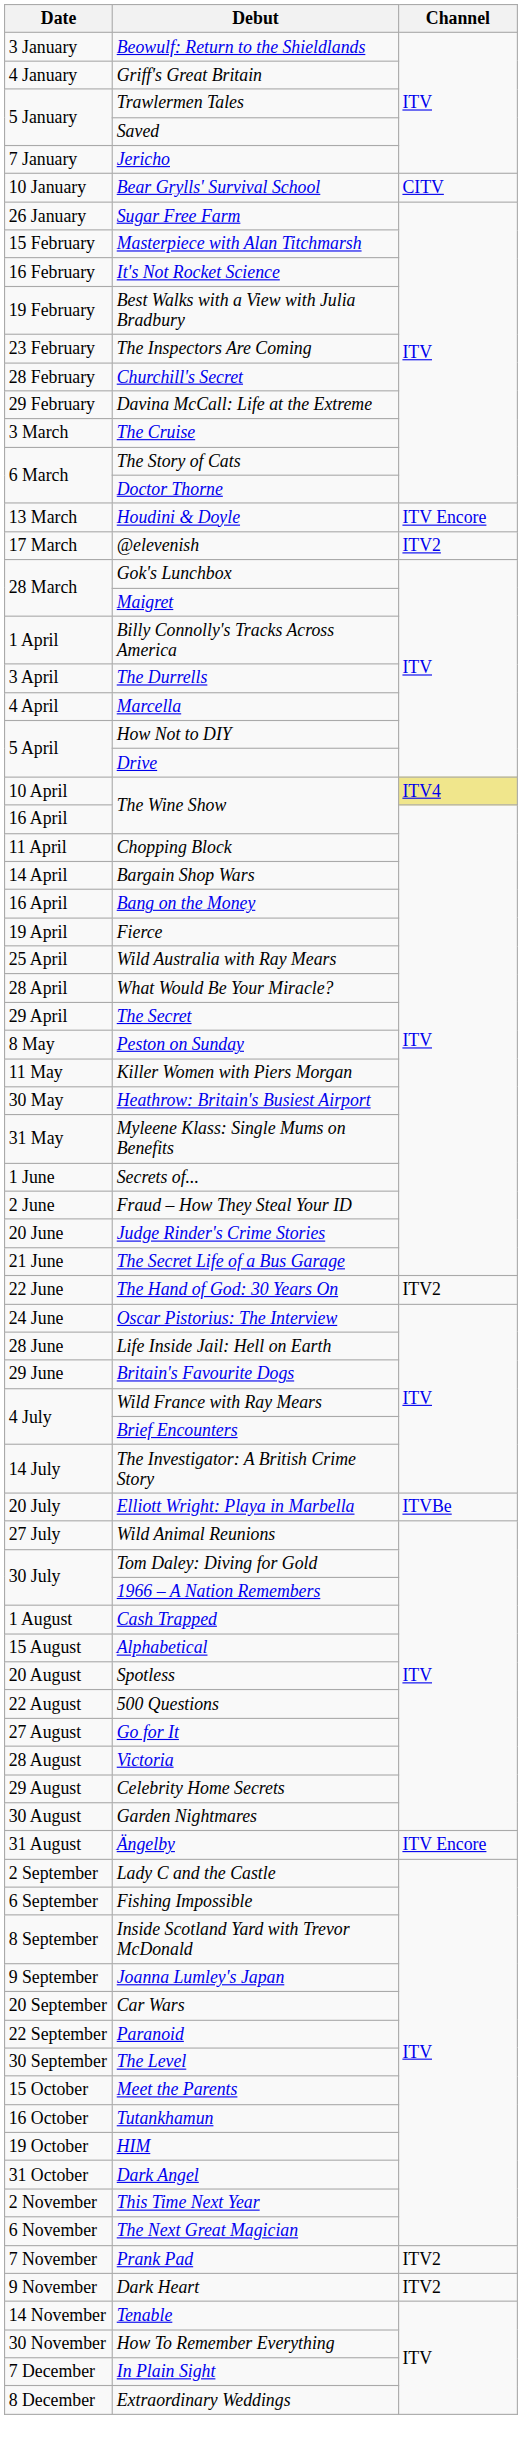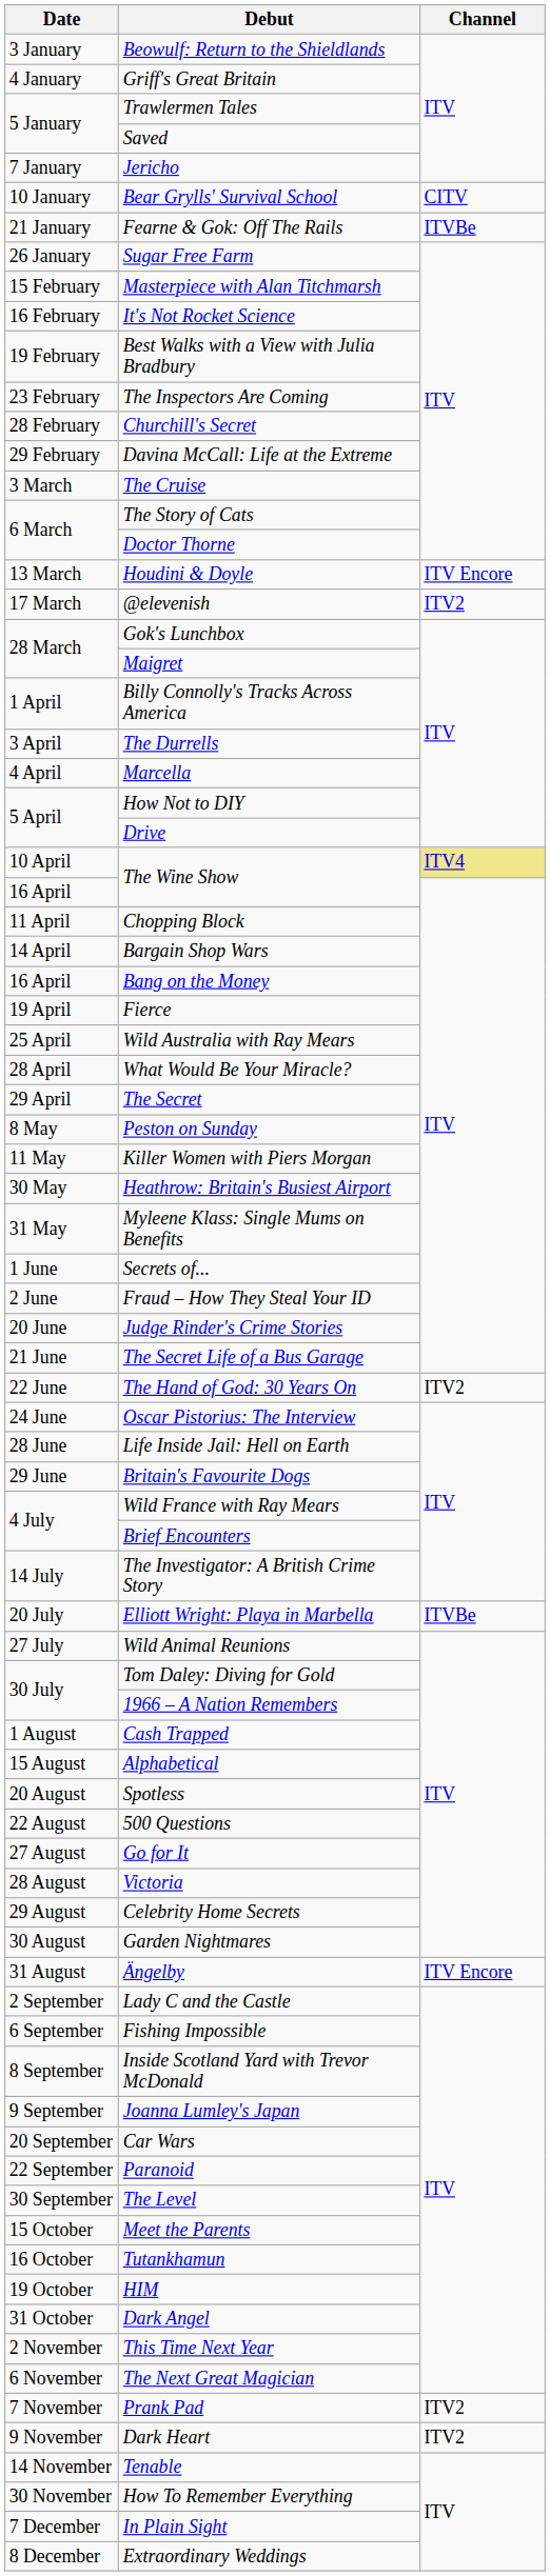 <table class="wikitable">
 <tr>
 <th width=90>Date</th>
 <th width=250>Debut</th>
 <th width=100>Channel</th>
 </tr>
 <tr>
 <td>3 January</td>
 <td><em><a href='#'>Beowulf: Return to the Shieldlands</a></em></td>
 <td rowspan=5><a href='#'>ITV</a></td>
 </tr>
 <tr>
 <td>4 January</td>
 <td><em>Griff's Great Britain</em></td>
 </tr>
 <tr>
 <td rowspan=2>5 January</td>
 <td><em>Trawlermen Tales</em></td>
 </tr>
 <tr>
 <td><em>Saved</em></td>
 </tr>
 <tr>
 <td>7 January</td>
 <td><em><a href='#'>Jericho</a></em></td>
 </tr>
 <tr>
 <td>10 January</td>
 <td><em><a href='#'>Bear Grylls' Survival School</a></em></td>
 <td><a href='#'>CITV</a></td>
+</tr>
+<tr>
+<td>21 January</td>
+<td><em>Fearne & Gok: Off The Rails</em></td>
+<td><a href='#'>ITVBe</a></td>
 </tr>
 <tr>
 <td>26 January</td>
 <td><em><a href='#'>Sugar Free Farm</a></em></td>
 <td rowspan=10><a href='#'>ITV</a></td>
 </tr>
 <tr>
 <td>15 February</td>
 <td><em><a href='#'>Masterpiece with Alan Titchmarsh</a></em></td>
 </tr>
 <tr>
 <td>16 February</td>
 <td><em><a href='#'>It's Not Rocket Science</a></em></td>
 </tr>
 <tr>
 <td>19 February</td>
 <td><em>Best Walks with a View with Julia Bradbury</em></td>
 </tr>
 <tr>
 <td>23 February</td>
 <td><em>The Inspectors Are Coming</em></td>
 </tr>
 <tr>
 <td>28 February</td>
 <td><em><a href='#'>Churchill's Secret</a></em></td>
 </tr>
 <tr>
 <td>29 February</td>
 <td><em>Davina McCall: Life at the Extreme</em></td>
 </tr>
 <tr>
 <td>3 March</td>
 <td><em><a href='#'>The Cruise</a></em></td>
 </tr>
 <tr>
 <td rowspan=2>6 March</td>
 <td><em>The Story of Cats</em></td>
 </tr>
 <tr>
 <td><em><a href='#'>Doctor Thorne</a></em></td>
 </tr>
 <tr>
 <td>13 March</td>
 <td><em><a href='#'>Houdini & Doyle</a></em></td>
 <td><a href='#'>ITV Encore</a></td>
 </tr>
 <tr>
 <td>17 March</td>
 <td><em>@elevenish</em></td>
 <td><a href='#'>ITV2</a></td>
 </tr>
 <tr>
 <td rowspan=2>28 March</td>
 <td><em>Gok's Lunchbox</em></td>
 <td rowspan=7><a href='#'>ITV</a></td>
 </tr>
 <tr>
 <td><em><a href='#'>Maigret</a></em></td>
 </tr>
 <tr>
 <td>1 April</td>
 <td><em>Billy Connolly's Tracks Across America</em></td>
 </tr>
 <tr>
 <td>3 April</td>
 <td><em><a href='#'>The Durrells</a></em></td>
 </tr>
 <tr>
 <td>4 April</td>
 <td><em><a href='#'>Marcella</a></em></td>
 </tr>
 <tr>
 <td rowspan=2>5 April</td>
 <td><em>How Not to DIY</em></td>
 </tr>
 <tr>
 <td><em><a href='#'>Drive</a></em></td>
 </tr>
 <tr>
 <td>10 April</td>
 <td rowspan=2><em>The Wine Show</em></td>
 <td style="background: khaki;"><a href='#'>ITV4</a></td>
 </tr>
 <tr>
 <td>16 April</td>
 <td rowspan=16><a href='#'>ITV</a></td>
 </tr>
 <tr>
 <td>11 April</td>
 <td><em>Chopping Block</em></td>
 </tr>
 <tr>
 <td>14 April</td>
 <td><em>Bargain Shop Wars</em></td>
 </tr>
 <tr>
 <td>16 April</td>
 <td><em><a href='#'>Bang on the Money</a></em></td>
 </tr>
 <tr>
 <td>19 April</td>
 <td><em>Fierce</em></td>
 </tr>
 <tr>
 <td>25 April</td>
 <td><em>Wild Australia with Ray Mears</em></td>
 </tr>
 <tr>
 <td>28 April</td>
 <td><em>What Would Be Your Miracle?</em></td>
 </tr>
 <tr>
 <td>29 April</td>
 <td><em><a href='#'>The Secret</a></em></td>
 </tr>
 <tr>
 <td>8 May</td>
 <td><em><a href='#'>Peston on Sunday</a></em></td>
 </tr>
 <tr>
 <td>11 May</td>
 <td><em>Killer Women with Piers Morgan</em></td>
 </tr>
 <tr>
 <td>30 May</td>
 <td><em><a href='#'>Heathrow: Britain's Busiest Airport</a></em></td>
 </tr>
 <tr>
 <td>31 May</td>
 <td><em>Myleene Klass: Single Mums on Benefits</em></td>
 </tr>
 <tr>
 <td>1 June</td>
 <td><em>Secrets of...</em></td>
 </tr>
 <tr>
 <td>2 June</td>
 <td><em>Fraud – How They Steal Your ID</em></td>
 </tr>
 <tr>
 <td>20 June</td>
 <td><em><a href='#'>Judge Rinder's Crime Stories</a></em></td>
 </tr>
 <tr>
 <td>21 June</td>
 <td><em><a href='#'>The Secret Life of a Bus Garage</a></em></td>
 </tr>
 <tr>
 <td>22 June</td>
 <td><em><a href='#'>The Hand of God: 30 Years On</a></em></td>
 <td>ITV2</td>
 </tr>
 <tr>
 <td>24 June</td>
 <td><em><a href='#'>Oscar Pistorius: The Interview</a></em></td>
 <td rowspan=6><a href='#'>ITV</a></td>
 </tr>
 <tr>
 <td>28 June</td>
 <td><em>Life Inside Jail: Hell on Earth</em></td>
 </tr>
 <tr>
 <td>29 June</td>
 <td><em><a href='#'>Britain's Favourite Dogs</a></em></td>
 </tr>
 <tr>
 <td rowspan=2>4 July</td>
 <td><em>Wild France with Ray Mears</em></td>
 </tr>
 <tr>
 <td><em><a href='#'>Brief Encounters</a></em></td>
 </tr>
 <tr>
 <td>14 July</td>
 <td><em>The Investigator: A British Crime Story</em></td>
 </tr>
 <tr>
 <td>20 July</td>
 <td><em><a href='#'>Elliott Wright: Playa in Marbella</a></em></td>
 <td><a href='#'>ITVBe</a></td>
 </tr>
 <tr>
 <td>27 July</td>
 <td><em>Wild Animal Reunions</em></td>
 <td rowspan=11><a href='#'>ITV</a></td>
 </tr>
 <tr>
 <td rowspan=2>30 July</td>
 <td><em>Tom Daley: Diving for Gold</em></td>
 </tr>
 <tr>
 <td><em><a href='#'>1966 – A Nation Remembers</a></em></td>
 </tr>
 <tr>
 <td>1 August</td>
 <td><em><a href='#'>Cash Trapped</a></em></td>
 </tr>
 <tr>
 <td>15 August</td>
 <td><em><a href='#'>Alphabetical</a></em></td>
 </tr>
 <tr>
 <td>20 August</td>
 <td><em>Spotless</em></td>
 </tr>
 <tr>
 <td>22 August</td>
 <td><em>500 Questions</em></td>
 </tr>
 <tr>
 <td>27 August</td>
 <td><em><a href='#'>Go for It</a></em></td>
 </tr>
 <tr>
 <td>28 August</td>
 <td><em><a href='#'>Victoria</a></em></td>
 </tr>
 <tr>
 <td>29 August</td>
 <td><em>Celebrity Home Secrets</em></td>
 </tr>
 <tr>
 <td>30 August</td>
 <td><em>Garden Nightmares</em></td>
 </tr>
 <tr>
 <td>31 August</td>
 <td><em><a href='#'>Ängelby</a></em></td>
 <td><a href='#'>ITV Encore</a></td>
 </tr>
 <tr>
 <td>2 September</td>
 <td><em>Lady C and the Castle</em></td>
 <td rowspan=13><a href='#'>ITV</a></td>
 </tr>
 <tr>
 <td>6 September</td>
 <td><em>Fishing Impossible</em></td>
 </tr>
 <tr>
 <td>8 September</td>
 <td><em>Inside Scotland Yard with Trevor McDonald</em></td>
 </tr>
 <tr>
 <td>9 September</td>
 <td><em><a href='#'>Joanna Lumley's Japan</a></em></td>
 </tr>
 <tr>
 <td>20 September</td>
 <td><em>Car Wars</em></td>
 </tr>
 <tr>
 <td>22 September</td>
 <td><em><a href='#'>Paranoid</a></em></td>
 </tr>
 <tr>
 <td>30 September</td>
 <td><em><a href='#'>The Level</a></em></td>
 </tr>
 <tr>
 <td>15 October</td>
 <td><em><a href='#'>Meet the Parents</a></em></td>
 </tr>
 <tr>
 <td>16 October</td>
 <td><em><a href='#'>Tutankhamun</a></em></td>
 </tr>
 <tr>
 <td>19 October</td>
 <td><em><a href='#'>HIM</a></em></td>
 </tr>
 <tr>
 <td>31 October</td>
 <td><em><a href='#'>Dark Angel</a></em></td>
 </tr>
 <tr>
 <td>2 November</td>
 <td><em><a href='#'>This Time Next Year</a></em></td>
 </tr>
 <tr>
 <td>6 November</td>
 <td><em><a href='#'>The Next Great Magician</a></em></td>
 </tr>
 <tr>
 <td>7 November</td>
 <td><em><a href='#'>Prank Pad</a></em></td>
 <td>ITV2</td>
 </tr>
 <tr>
 <td>9 November</td>
 <td><em>Dark Heart</em></td>
 <td>ITV2</td>
 </tr>
 <tr>
 <td>14 November</td>
 <td><em><a href='#'>Tenable</a></em></td>
 <td rowspan=12>ITV</td>
 </tr>
 <tr>
 <td>30 November</td>
 <td><em>How To Remember Everything</em></td>
 </tr>
 <tr>
 <td>7 December</td>
 <td><em><a href='#'>In Plain Sight</a></em></td>
 </tr>
 <tr>
 <td>8 December</td>
 <td><em>Extraordinary Weddings</em></td>
 </tr>
 </table>
